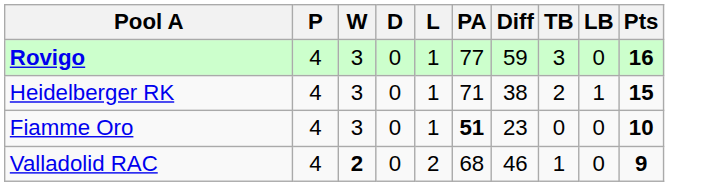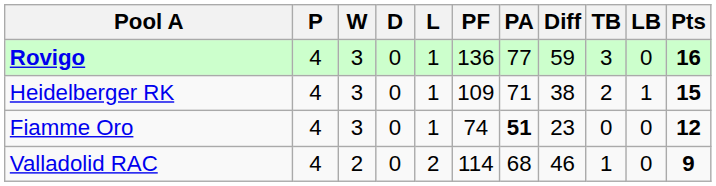 <table class="wikitable" style="text-align: center;">
 <tr>
 <th width="200">Pool A</th>
 <th width="25">P</th>
 <th width="20">W</th>
 <th width="20">D</th>
 <th width="20">L</th>
+<th width="20">PF</th>
 <th width="20">PA</th>
 <th width="20">Diff</th>
 <th width="20">TB</th>
 <th width="20">LB</th>
 <th width="20">Pts</th>
 </tr>
 <tr bgcolor="#ccffcc">
 <td style="text-align:left;"> <strong><a href='#'>Rovigo</a></strong></td>
 <td>4</td>
 <td>3</td>
 <td>0</td>
 <td>1</td>
+<td>136</td>
 <td>77</td>
 <td>59</td>
 <td>3</td>
 <td>0</td>
 <td><strong>16</strong></td>
 </tr>
 <tr>
 <td style="text-align:left;"> <a href='#'>Heidelberger RK</a></td>
 <td>4</td>
 <td>3</td>
 <td>0</td>
 <td>1</td>
+<td>109</td>
 <td>71</td>
 <td>38</td>
 <td>2</td>
 <td>1</td>
 <td><strong>15</strong></td>
 </tr>
 <tr>
 <td style="text-align:left;"> <a href='#'>Fiamme Oro</a></td>
 <td>4</td>
 <td>3</td>
 <td>0</td>
 <td>1</td>
+<td>74</td>
 <td><strong>51</strong></td>
 <td>23</td>
 <td>0</td>
 <td>0</td>
-<td><strong>10</strong></td>
+<td><strong>12</strong></td>
 </tr>
 <tr>
 <td style="text-align:left;"> <a href='#'>Valladolid RAC</a></td>
 <td>4</td>
-<td><strong>2</strong></td>
+<td>2</td>
 <td>0</td>
 <td>2</td>
+<td>114</td>
 <td>68</td>
 <td>46</td>
 <td>1</td>
 <td>0</td>
 <td><strong>9</strong></td>
 </tr>
 </table>
